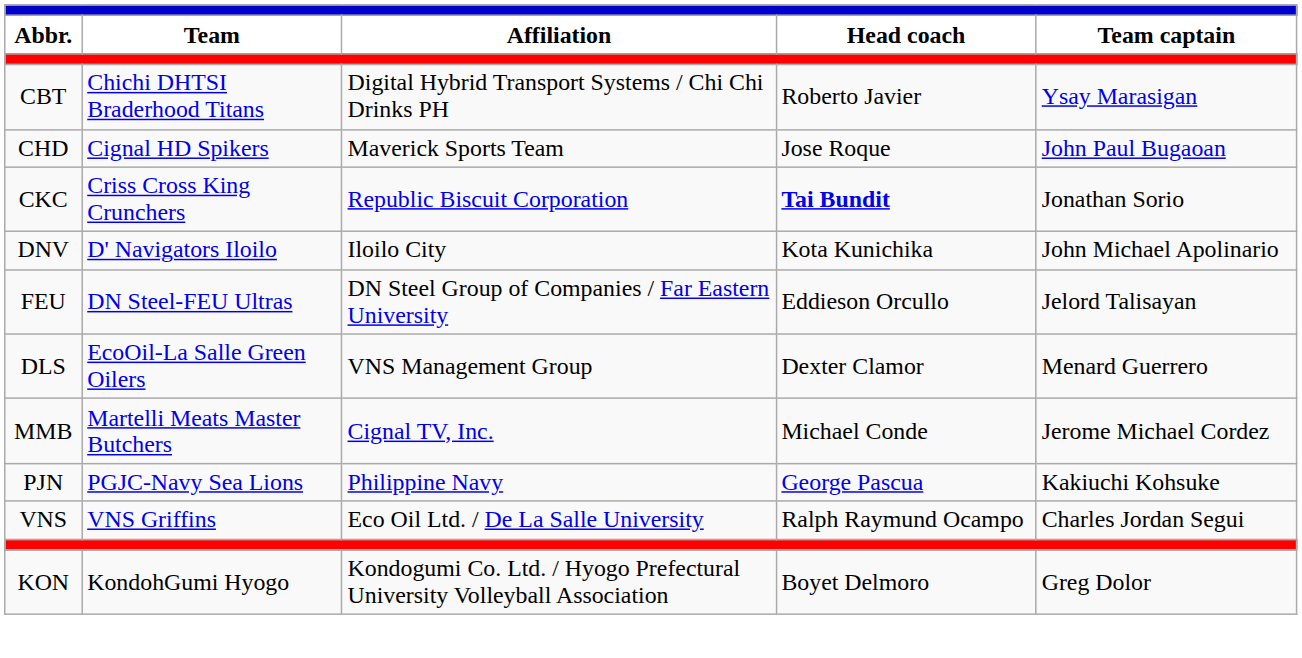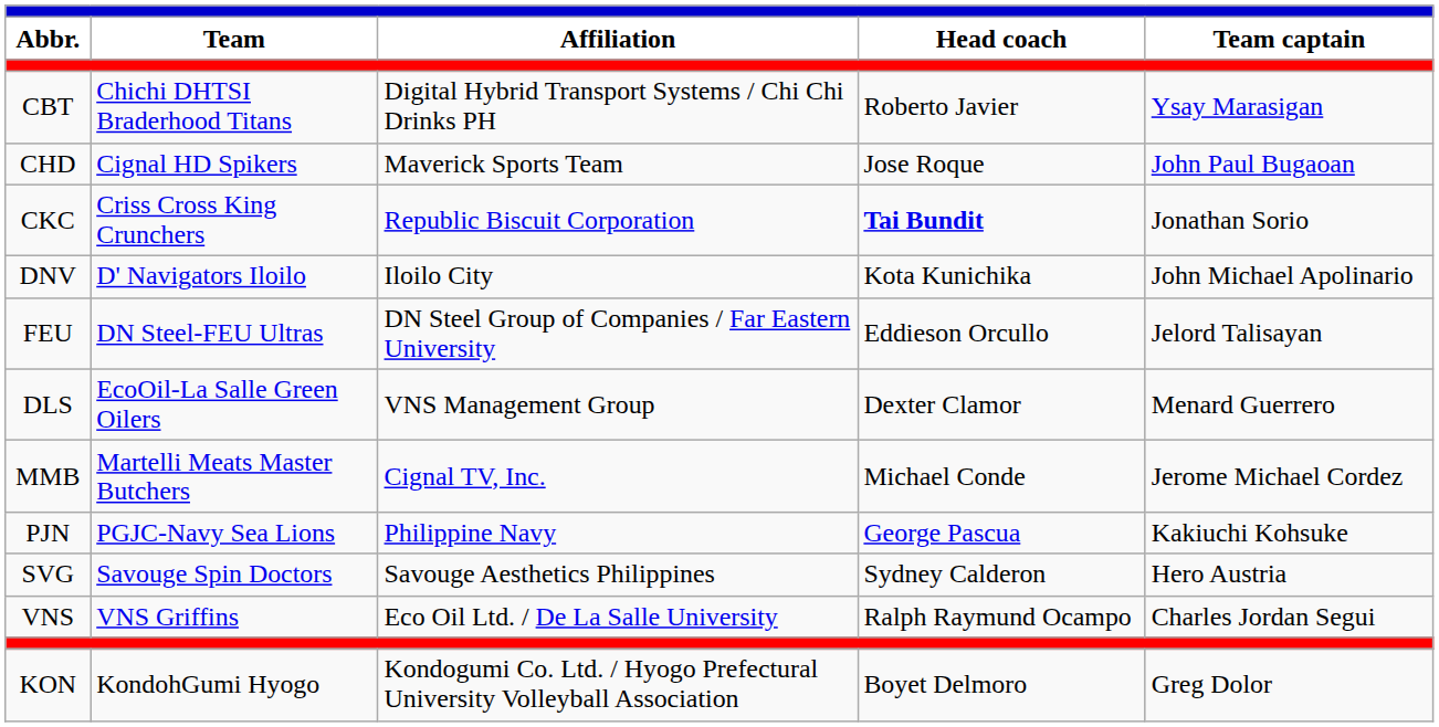 <table class="wikitable" style="font-size:100%">
 <tr>
 <th style=background:#0000CD colspan="5"><span></span></th>
 </tr>
 <tr>
 <th style="background:white; width:5%">Abbr.</th>
 <th style="background:white; width:18%">Team</th>
 <th style="background:white; width:30%">Affiliation</th>
 <th style="background:white; width:18%">Head coach</th>
 <th style="background:white; width:18%">Team captain</th>
 </tr>
 <tr>
 <th colspan="5" style="background:red"><span></span></th>
 </tr>
 <tr>
 <td style="text-align:center">CBT</td>
 <td><a href='#'>Chichi DHTSI Braderhood Titans</a></td>
 <td>Digital Hybrid Transport Systems / Chi Chi Drinks PH</td>
 <td> Roberto Javier</td>
 <td> <a href='#'>Ysay Marasigan</a></td>
 </tr>
 <tr>
 <td style="text-align:center">CHD</td>
 <td><a href='#'>Cignal HD Spikers</a></td>
 <td>Maverick Sports Team</td>
 <td> Jose Roque</td>
 <td> <a href='#'>John Paul Bugaoan</a></td>
 </tr>
 <tr>
 <td style="text-align:center">CKC</td>
 <td><a href='#'>Criss Cross King Crunchers</a></td>
 <td><a href='#'>Republic Biscuit Corporation</a></td>
 <td><strong> <a href='#'>Tai Bundit</a></strong></td>
 <td> Jonathan Sorio</td>
 </tr>
 <tr>
 <td style="text-align:center">DNV</td>
 <td><a href='#'>D' Navigators Iloilo</a></td>
 <td>Iloilo City</td>
 <td> Kota Kunichika</td>
 <td> John Michael Apolinario</td>
 </tr>
 <tr>
 <td style="text-align:center">FEU</td>
 <td><a href='#'>DN Steel-FEU Ultras</a></td>
 <td>DN Steel Group of Companies / <a href='#'>Far Eastern University</a></td>
 <td> Eddieson Orcullo</td>
 <td> Jelord Talisayan</td>
 </tr>
 <tr>
 <td style="text-align:center">DLS</td>
 <td><a href='#'>EcoOil-La Salle Green Oilers</a></td>
 <td>VNS Management Group</td>
 <td> Dexter Clamor</td>
 <td> Menard Guerrero</td>
 </tr>
 <tr>
 <td style="text-align:center">MMB</td>
 <td><a href='#'>Martelli Meats Master Butchers</a></td>
 <td><a href='#'>Cignal TV, Inc.</a></td>
 <td> Michael Conde</td>
 <td> Jerome Michael Cordez</td>
 </tr>
 <tr>
 <td style="text-align:center">PJN</td>
 <td><a href='#'>PGJC-Navy Sea Lions</a></td>
 <td><a href='#'>Philippine Navy</a></td>
 <td> <a href='#'>George Pascua</a></td>
 <td> Kakiuchi Kohsuke</td>
 </tr>
 <tr>
+<td style="text-align:center">SVG</td>
+<td><a href='#'>Savouge Spin Doctors</a></td>
+<td>Savouge Aesthetics Philippines</td>
+<td> Sydney Calderon</td>
+<td> Hero Austria</td>
+</tr>
+<tr>
 <td style="text-align:center">VNS</td>
 <td><a href='#'>VNS Griffins</a></td>
 <td>Eco Oil Ltd. / <a href='#'>De La Salle University</a></td>
 <td> Ralph Raymund Ocampo</td>
 <td> Charles Jordan Segui</td>
 </tr>
 <tr>
 <th colspan="5" style="background:red"><span></span></th>
 </tr>
 <tr>
 </tr>
 <tr>
 <td style="text-align:center">KON</td>
 <td>KondohGumi Hyogo</td>
 <td>Kondogumi Co. Ltd. / Hyogo Prefectural University Volleyball Association</td>
 <td> Boyet Delmoro</td>
 <td> Greg Dolor</td>
 </tr>
 </table>
